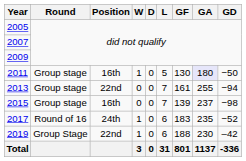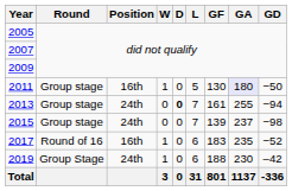 <table class="wikitable" style="text-align: center;">
 <tr>
 <th>Year</th>
 <th>Round</th>
 <th>Position</th>
 <th>W</th>
 <th>D</th>
 <th>L</th>
 <th>GF</th>
 <th>GA</th>
 <th>GD</th>
 </tr>
 <tr>
 <td> <a href='#'>2005</a></td>
 <td colspan="8" rowspan="3"><em>did not qualify</em></td>
 </tr>
 <tr>
 <td>  <a href='#'>2007</a></td>
 </tr>
 <tr>
 <td> <a href='#'>2009</a></td>
 </tr>
 <tr>
 <td>  <a href='#'>2011</a></td>
 <td>Group stage</td>
 <td>16th</td>
 <td>1</td>
 <td>0</td>
 <td>5</td>
 <td>130</td>
 <td style="background: lavender;">180</td>
 <td>−50</td>
 </tr>
 <tr>
 <td> <a href='#'>2013</a></td>
 <td>Group stage</td>
-<td>22nd</td>
+<td>24th</td>
 <td>0</td>
-<td>0</td>
+<td><strong>0</strong></td>
 <td>7</td>
 <td>161</td>
 <td>255</td>
 <td>−94</td>
 </tr>
 <tr>
 <td> <a href='#'>2015</a></td>
 <td>Group stage</td>
-<td>16th</td>
+<td>24th</td>
 <td>0</td>
 <td>0</td>
 <td>7</td>
 <td>139</td>
 <td>237</td>
 <td>−98</td>
 </tr>
 <tr>
 <td> <a href='#'>2017</a></td>
 <td>Round of 16</td>
-<td>24th</td>
+<td>16th</td>
 <td>1</td>
 <td>0</td>
 <td>6</td>
 <td>183</td>
 <td>235</td>
 <td>−52</td>
 </tr>
 <tr>
 <td> <a href='#'>2019</a></td>
 <td>Group Stage</td>
-<td>22nd</td>
+<td>24th</td>
 <td>1</td>
 <td>0</td>
 <td>6</td>
 <td>188</td>
 <td>230</td>
 <td>–42</td>
 </tr>
 <tr>
 <th>Total</th>
 <th></th>
 <th></th>
 <th>3</th>
 <th>0</th>
 <th>31</th>
 <th>801</th>
 <th>1137</th>
 <th>-336</th>
 </tr>
 </table>
